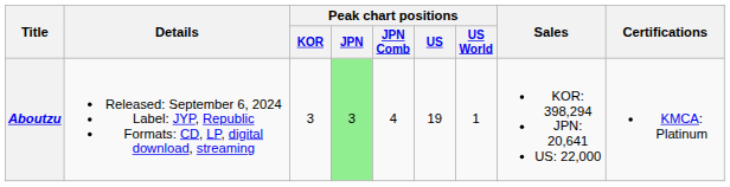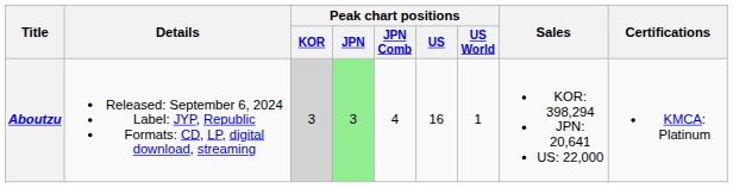 <table class="wikitable plainrowheaders" style="text-align:center">
 <tr>
 <th scope="col" rowspan="2">Title</th>
 <th scope="col" rowspan="2">Details</th>
 <th scope="col" colspan="5">Peak chart positions</th>
 <th scope="col" rowspan="2">Sales</th>
 <th scope="col" rowspan="2">Certifications</th>
 </tr>
 <tr>
 <th scope="col" style="width:3em;font-size:90%"><a href='#'>KOR</a><br></th>
 <th scope="col" style="width:3em;font-size:90%"><a href='#'>JPN</a><br></th>
 <th scope="col" style="width:3em;font-size:90%"><a href='#'>JPN<br>Comb</a><br></th>
 <th scope="col" style="width:3em;font-size:90%"><a href='#'>US</a><br></th>
 <th scope="col" style="width:3em;font-size:90%;"><a href='#'>US<br>World</a><br></th>
 </tr>
 <tr>
 <th scope="row"><em><a href='#'>Aboutzu</a></em></th>
 <td><br><ul><li>Released: September 6, 2024</li><li>Label: <a href='#'>JYP</a>, <a href='#'>Republic</a></li><li>Formats: <a href='#'>CD</a>, <a href='#'>LP</a>, <a href='#'>digital download</a>, <a href='#'>streaming</a></li></ul></td>
-<td>3</td>
+<td style="background: lightgrey;">3</td>
 <td style="background: lightgreen;">3</td>
 <td>4</td>
-<td>19</td>
+<td>16</td>
 <td>1</td>
 <td><br><ul><li>KOR: 398,294</li><li>JPN: 20,641</li><li>US: 22,000</li></ul></td>
 <td><br><ul><li><a href='#'>KMCA</a>: Platinum</li></ul></td>
 </tr>
 </table>
